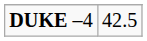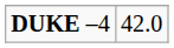 <table class="wikitable">
 <tr align="center">
 </tr>
 <tr align="center">
 <td><strong>DUKE</strong> –4</td>
-<td>42.5</td>
+<td>42.0</td>
 </tr>
 </table>
